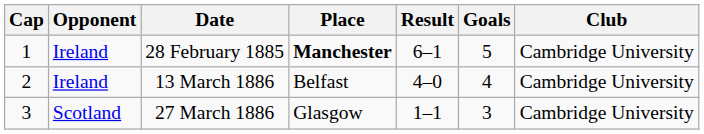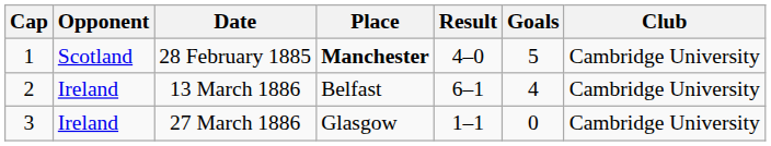 <table class=wikitable>
 <tr>
 <th>Cap</th>
 <th>Opponent</th>
 <th>Date</th>
 <th>Place</th>
 <th>Result</th>
 <th>Goals</th>
 <th>Club</th>
 </tr>
 <tr>
 <td align=center>1</td>
-<td><a href='#'>Ireland</a></td>
+<td><a href='#'>Scotland</a></td>
 <td align=center>28 February 1885</td>
 <td><strong>Manchester</strong></td>
-<td align=center>6–1</td>
+<td align=center>4–0</td>
 <td align=center>5</td>
 <td align=left>Cambridge University</td>
 </tr>
 <tr>
 <td align=center>2</td>
 <td><a href='#'>Ireland</a></td>
 <td align=center>13 March 1886</td>
 <td>Belfast</td>
-<td align=center>4–0</td>
+<td align=center>6–1</td>
 <td align=center>4</td>
 <td align=left>Cambridge University</td>
 </tr>
 <tr>
 <td align=center>3</td>
-<td><a href='#'>Scotland</a></td>
+<td><a href='#'>Ireland</a></td>
 <td align=center>27 March 1886</td>
 <td>Glasgow</td>
 <td align=center>1–1</td>
-<td align=center>3</td>
+<td align=center>0</td>
 <td align=left>Cambridge University</td>
 </tr>
 </table>
